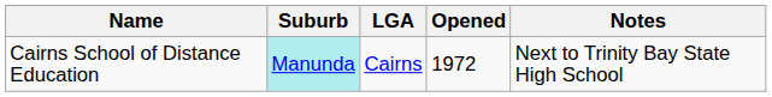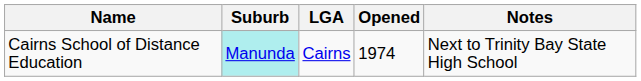 <table class="wikitable sortable">
 <tr>
 <th>Name</th>
 <th>Suburb</th>
 <th>LGA</th>
 <th>Opened</th>
 <th>Notes</th>
 </tr>
 <tr>
 <td>Cairns School of Distance Education</td>
 <td style="background: paleturquoise;"><a href='#'>Manunda</a></td>
 <td><a href='#'>Cairns</a></td>
-<td>1972</td>
+<td>1974</td>
 <td>Next to Trinity Bay State High School</td>
 </tr>
 </table>
